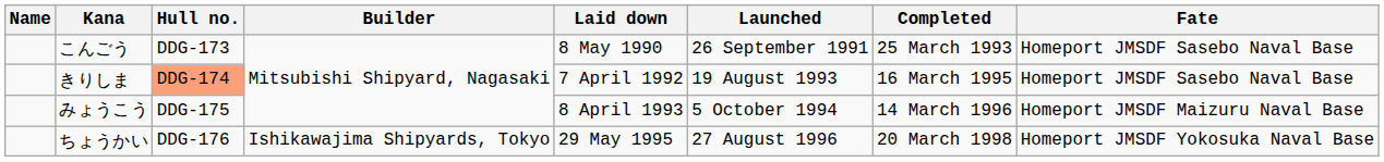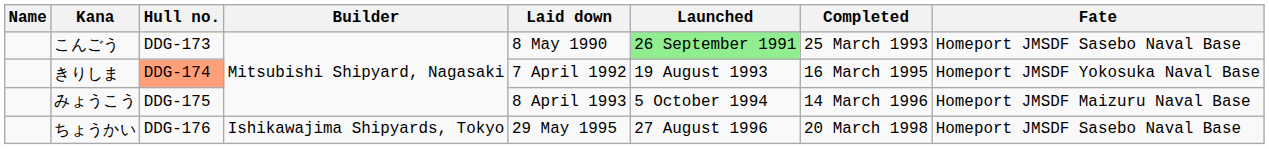 <table class="wikitable" style="font-size:90%;">
 <tr>
 <th>Name</th>
 <th>Kana</th>
 <th>Hull no.</th>
 <th>Builder</th>
 <th>Laid down</th>
 <th>Launched</th>
 <th>Completed</th>
 <th>Fate</th>
 </tr>
 <tr>
 <td></td>
 <td>こんごう</td>
 <td>DDG-173</td>
 <td rowspan="3">Mitsubishi Shipyard, Nagasaki</td>
 <td>8 May 1990</td>
-<td>26 September 1991</td>
+<td style="background: lightgreen;">26 September 1991</td>
 <td>25 March 1993</td>
 <td>Homeport JMSDF Sasebo Naval Base</td>
 </tr>
 <tr>
 <td></td>
 <td>きりしま</td>
 <td style="background: lightsalmon;">DDG-174</td>
 <td>7 April 1992</td>
 <td>19 August 1993</td>
 <td>16 March 1995</td>
-<td>Homeport JMSDF Sasebo Naval Base</td>
+<td>Homeport JMSDF Yokosuka Naval Base</td>
 </tr>
 <tr>
 <td></td>
 <td>みょうこう</td>
 <td>DDG-175</td>
 <td>8 April 1993</td>
 <td>5 October 1994</td>
 <td>14 March 1996</td>
 <td>Homeport JMSDF Maizuru Naval Base</td>
 </tr>
 <tr>
 <td></td>
 <td>ちょうかい</td>
 <td>DDG-176</td>
 <td>Ishikawajima Shipyards, Tokyo</td>
 <td>29 May 1995</td>
 <td>27 August 1996</td>
 <td>20 March 1998</td>
-<td>Homeport JMSDF Yokosuka Naval Base</td>
+<td>Homeport JMSDF Sasebo Naval Base</td>
 </tr>
 </table>
